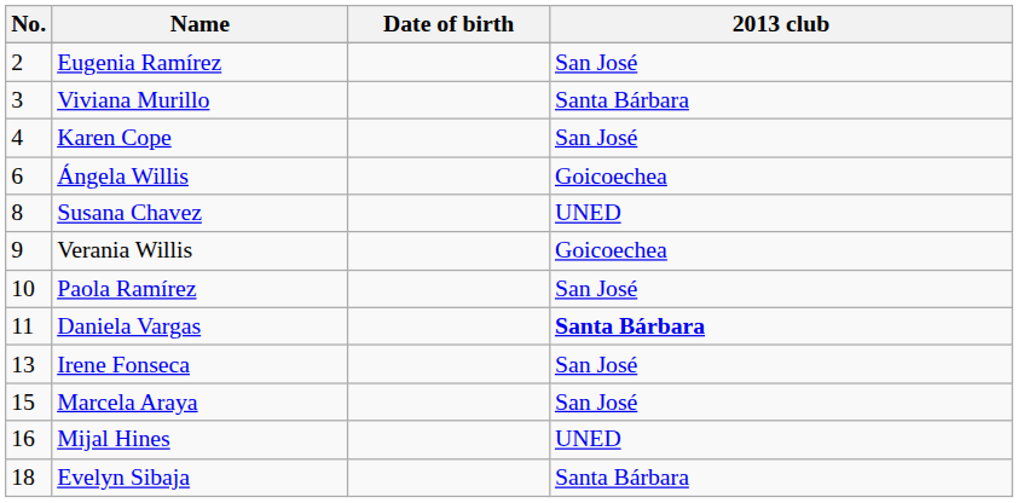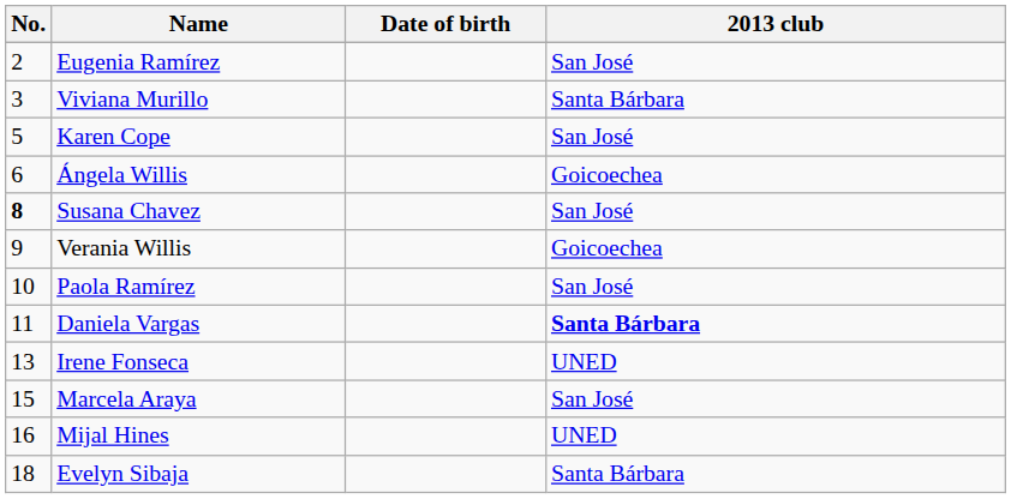 <table class=wikitable sortable style=font-size:100%; text-align:center;>
 <tr>
 <th>No.</th>
 <th style=width:12em>Name</th>
 <th style=width:8em>Date of birth</th>
 <th style=width:19em>2013 club</th>
 </tr>
 <tr>
 </tr>
 <tr ||>
 </tr>
 <tr>
 <td>2</td>
 <td><a href='#'>Eugenia Ramírez</a></td>
 <td></td>
 <td> <a href='#'>San José</a></td>
 </tr>
 <tr>
 <td>3</td>
 <td><a href='#'>Viviana Murillo</a></td>
 <td></td>
 <td> <a href='#'>Santa Bárbara</a></td>
 </tr>
 <tr>
-<td>4</td>
+<td>5</td>
 <td><a href='#'>Karen Cope</a></td>
 <td></td>
 <td> <a href='#'>San José</a></td>
 </tr>
 <tr>
 <td>6</td>
 <td><a href='#'>Ángela Willis </a></td>
 <td></td>
 <td> <a href='#'>Goicoechea</a></td>
 </tr>
 <tr>
-<td>8</td>
+<td><strong>8</strong></td>
 <td><a href='#'>Susana Chavez</a></td>
 <td></td>
-<td> <a href='#'>UNED</a></td>
+<td> <a href='#'>San José</a></td>
 </tr>
 <tr>
 <td>9</td>
 <td>Verania Willis</td>
 <td></td>
 <td> <a href='#'>Goicoechea</a></td>
 </tr>
 <tr>
 <td>10</td>
 <td><a href='#'>Paola Ramírez</a></td>
 <td></td>
 <td> <a href='#'>San José</a></td>
 </tr>
 <tr>
 <td>11</td>
 <td><a href='#'>Daniela Vargas</a></td>
 <td></td>
 <td><strong> <a href='#'>Santa Bárbara</a></strong></td>
 </tr>
 <tr>
 <td>13</td>
 <td><a href='#'>Irene Fonseca</a></td>
 <td></td>
-<td> <a href='#'>San José</a></td>
+<td> <a href='#'>UNED</a></td>
 </tr>
 <tr>
 <td>15</td>
 <td><a href='#'>Marcela Araya</a></td>
 <td></td>
 <td> <a href='#'>San José</a></td>
 </tr>
 <tr>
 <td>16</td>
 <td><a href='#'>Mijal Hines</a></td>
 <td></td>
 <td> <a href='#'>UNED</a></td>
 </tr>
 <tr>
 <td>18</td>
 <td><a href='#'>Evelyn Sibaja</a></td>
 <td></td>
 <td> <a href='#'>Santa Bárbara</a></td>
 </tr>
 </table>
